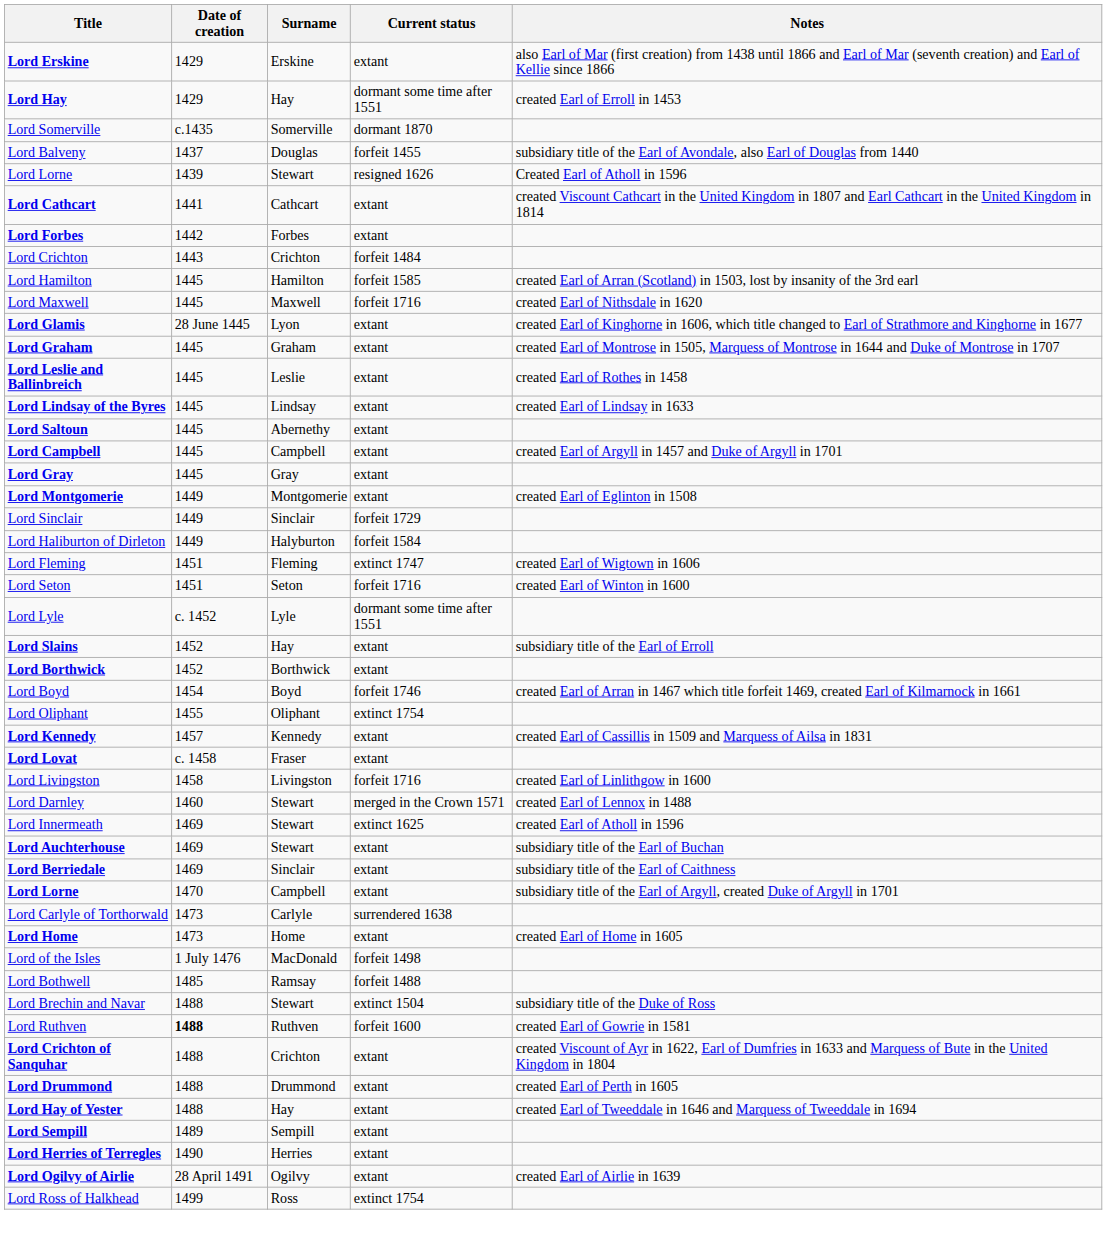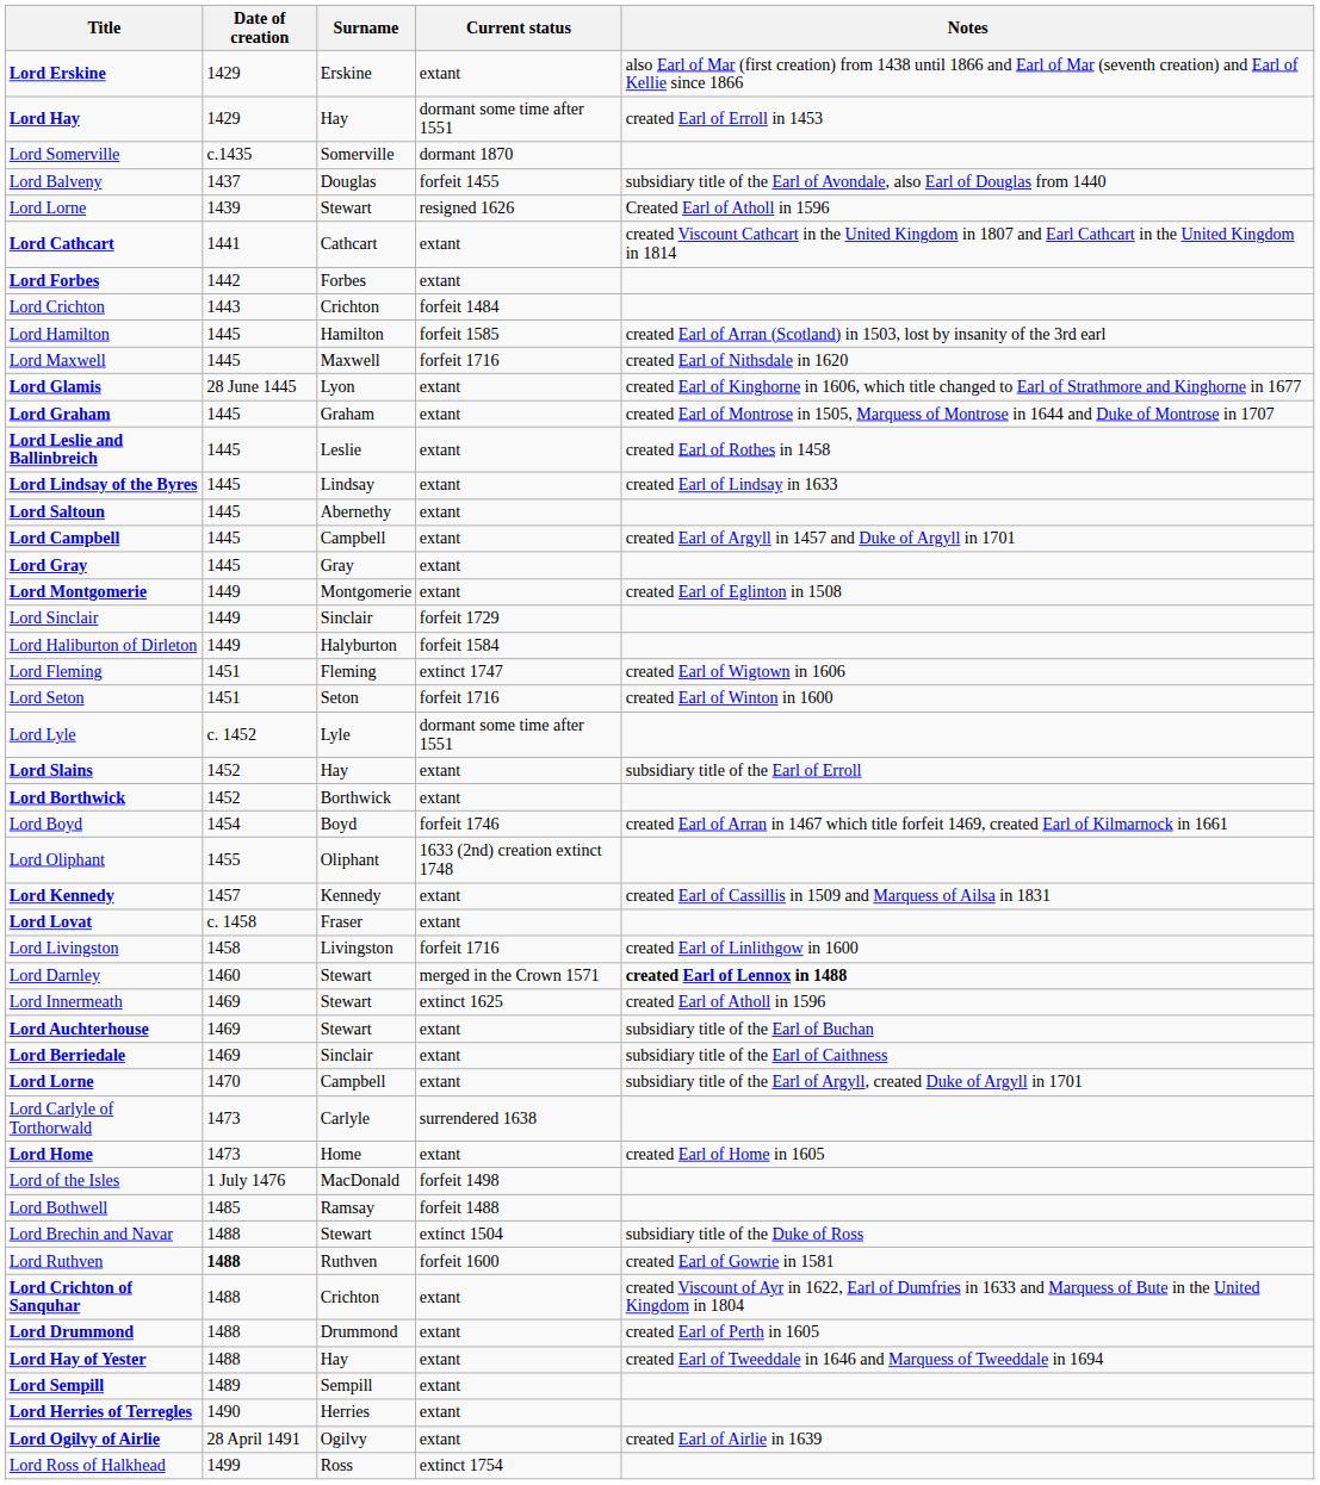 <table class="wikitable sortable">
 <tr>
 <th>Title</th>
 <th>Date of creation</th>
 <th>Surname</th>
 <th>Current status</th>
 <th>Notes</th>
 </tr>
 <tr>
 <td><strong><a href='#'>Lord Erskine</a></strong></td>
 <td>1429</td>
 <td>Erskine</td>
 <td>extant</td>
 <td>also <a href='#'>Earl of Mar</a> (first creation) from 1438 until 1866 and <a href='#'>Earl of Mar</a> (seventh creation) and <a href='#'>Earl of Kellie</a> since 1866</td>
 </tr>
 <tr>
 <td><strong><a href='#'>Lord Hay</a></strong></td>
 <td>1429</td>
 <td>Hay</td>
 <td>dormant some time after 1551</td>
 <td>created <a href='#'>Earl of Erroll</a> in 1453</td>
 </tr>
 <tr>
 <td><a href='#'>Lord Somerville</a></td>
 <td>c.1435</td>
 <td>Somerville</td>
 <td>dormant 1870</td>
 <td> </td>
 </tr>
 <tr>
 <td><a href='#'>Lord Balveny</a></td>
 <td>1437</td>
 <td>Douglas</td>
 <td>forfeit 1455</td>
 <td>subsidiary title of the <a href='#'>Earl of Avondale</a>, also <a href='#'>Earl of Douglas</a> from 1440</td>
 </tr>
 <tr>
 <td><a href='#'>Lord Lorne</a></td>
 <td>1439</td>
 <td>Stewart</td>
 <td>resigned 1626</td>
 <td>Created <a href='#'>Earl of Atholl</a> in 1596</td>
 </tr>
 <tr>
 <td><strong><a href='#'>Lord Cathcart</a></strong></td>
 <td>1441</td>
 <td>Cathcart</td>
 <td>extant</td>
 <td>created <a href='#'>Viscount Cathcart</a> in the <a href='#'>United Kingdom</a> in 1807 and <a href='#'>Earl Cathcart</a> in the <a href='#'>United Kingdom</a> in 1814</td>
 </tr>
 <tr>
 <td><strong><a href='#'>Lord Forbes</a></strong></td>
 <td>1442</td>
 <td>Forbes</td>
 <td>extant</td>
 <td> </td>
 </tr>
 <tr>
 <td><a href='#'>Lord Crichton</a></td>
 <td>1443</td>
 <td>Crichton</td>
 <td>forfeit 1484</td>
 <td> </td>
 </tr>
 <tr>
 <td><a href='#'>Lord Hamilton</a></td>
 <td>1445</td>
 <td>Hamilton</td>
 <td>forfeit 1585</td>
 <td>created <a href='#'>Earl of Arran (Scotland)</a> in 1503, lost by insanity of the 3rd earl</td>
 </tr>
 <tr>
 <td><a href='#'>Lord Maxwell</a></td>
 <td>1445</td>
 <td>Maxwell</td>
 <td>forfeit 1716</td>
 <td>created <a href='#'>Earl of Nithsdale</a> in 1620</td>
 </tr>
 <tr>
 <td><strong><a href='#'>Lord Glamis</a></strong></td>
 <td>28 June 1445</td>
 <td>Lyon</td>
 <td>extant</td>
 <td>created <a href='#'>Earl of Kinghorne</a> in 1606, which title changed to <a href='#'>Earl of Strathmore and Kinghorne</a> in 1677</td>
 </tr>
 <tr>
 <td><strong><a href='#'>Lord Graham</a></strong></td>
 <td>1445</td>
 <td>Graham</td>
 <td>extant</td>
 <td>created <a href='#'>Earl of Montrose</a> in 1505, <a href='#'>Marquess of Montrose</a> in 1644 and <a href='#'>Duke of Montrose</a> in 1707</td>
 </tr>
 <tr>
 <td><strong><a href='#'>Lord Leslie and Ballinbreich</a></strong></td>
 <td>1445</td>
 <td>Leslie</td>
 <td>extant</td>
 <td>created <a href='#'>Earl of Rothes</a> in 1458</td>
 </tr>
 <tr>
 <td><strong><a href='#'>Lord Lindsay of the Byres</a></strong></td>
 <td>1445</td>
 <td>Lindsay</td>
 <td>extant</td>
 <td>created <a href='#'>Earl of Lindsay</a> in 1633</td>
 </tr>
 <tr>
 <td><strong><a href='#'>Lord Saltoun</a></strong></td>
 <td>1445</td>
 <td>Abernethy</td>
 <td>extant</td>
 <td> </td>
 </tr>
 <tr>
 <td><strong><a href='#'>Lord Campbell</a></strong></td>
 <td>1445</td>
 <td>Campbell</td>
 <td>extant</td>
 <td>created <a href='#'>Earl of Argyll</a> in 1457 and <a href='#'>Duke of Argyll</a> in 1701</td>
 </tr>
 <tr>
 <td><strong><a href='#'>Lord Gray</a></strong></td>
 <td>1445</td>
 <td>Gray</td>
 <td>extant</td>
 <td> </td>
 </tr>
 <tr>
 <td><strong><a href='#'>Lord Montgomerie</a></strong></td>
 <td>1449</td>
 <td>Montgomerie</td>
 <td>extant</td>
 <td>created <a href='#'>Earl of Eglinton</a> in 1508</td>
 </tr>
 <tr>
 <td><a href='#'>Lord Sinclair</a></td>
 <td>1449</td>
 <td>Sinclair</td>
 <td>forfeit 1729</td>
 <td> </td>
 </tr>
 <tr>
 <td><a href='#'>Lord Haliburton of Dirleton</a></td>
 <td>1449</td>
 <td>Halyburton</td>
 <td>forfeit 1584</td>
 <td> </td>
 </tr>
 <tr>
 <td><a href='#'>Lord Fleming</a></td>
 <td>1451</td>
 <td>Fleming</td>
 <td>extinct 1747</td>
 <td>created <a href='#'>Earl of Wigtown</a> in 1606</td>
 </tr>
 <tr>
 <td><a href='#'>Lord Seton</a></td>
 <td>1451</td>
 <td>Seton</td>
 <td>forfeit 1716</td>
 <td>created <a href='#'>Earl of Winton</a> in 1600</td>
 </tr>
 <tr>
 <td><a href='#'>Lord Lyle</a></td>
 <td>c. 1452</td>
 <td>Lyle</td>
 <td>dormant some time after 1551</td>
 <td></td>
 </tr>
 <tr>
 <td><strong><a href='#'>Lord Slains</a></strong></td>
 <td>1452</td>
 <td>Hay</td>
 <td>extant</td>
 <td>subsidiary title of the <a href='#'>Earl of Erroll</a></td>
 </tr>
 <tr>
 <td><strong><a href='#'>Lord Borthwick</a></strong></td>
 <td>1452</td>
 <td>Borthwick</td>
 <td>extant</td>
 <td> </td>
 </tr>
 <tr>
 <td><a href='#'>Lord Boyd</a></td>
 <td>1454</td>
 <td>Boyd</td>
 <td>forfeit 1746</td>
 <td>created <a href='#'>Earl of Arran</a> in 1467 which title forfeit 1469, created <a href='#'>Earl of Kilmarnock</a> in 1661</td>
 </tr>
 <tr>
 <td><a href='#'>Lord Oliphant</a></td>
 <td>1455</td>
 <td>Oliphant</td>
-<td>extinct 1754</td>
+<td>1633 (2nd) creation extinct 1748</td>
 <td> </td>
 </tr>
 <tr>
 <td><strong><a href='#'>Lord Kennedy</a></strong></td>
 <td>1457</td>
 <td>Kennedy</td>
 <td>extant</td>
 <td>created <a href='#'>Earl of Cassillis</a> in 1509 and <a href='#'>Marquess of Ailsa</a> in 1831</td>
 </tr>
 <tr>
 <td><strong><a href='#'>Lord Lovat</a></strong></td>
 <td>c. 1458</td>
 <td>Fraser</td>
 <td>extant</td>
 <td> </td>
 </tr>
 <tr>
 <td><a href='#'>Lord Livingston</a></td>
 <td>1458</td>
 <td>Livingston</td>
 <td>forfeit 1716</td>
 <td>created <a href='#'>Earl of Linlithgow</a> in 1600</td>
 </tr>
 <tr>
 <td><a href='#'>Lord Darnley</a></td>
 <td>1460</td>
 <td>Stewart</td>
 <td>merged in the Crown 1571</td>
-<td>created <a href='#'>Earl of Lennox</a> in 1488</td>
+<td><strong>created <a href='#'>Earl of Lennox</a> in 1488</strong></td>
 </tr>
 <tr>
 <td><a href='#'>Lord Innermeath</a></td>
 <td>1469</td>
 <td>Stewart</td>
 <td>extinct 1625</td>
 <td>created <a href='#'>Earl of Atholl</a> in 1596</td>
 </tr>
 <tr>
 <td><strong><a href='#'>Lord Auchterhouse</a></strong></td>
 <td>1469</td>
 <td>Stewart</td>
 <td>extant</td>
 <td>subsidiary title of the <a href='#'>Earl of Buchan</a></td>
 </tr>
 <tr>
 <td><strong><a href='#'>Lord Berriedale</a></strong></td>
 <td>1469</td>
 <td>Sinclair</td>
 <td>extant</td>
 <td>subsidiary title of the <a href='#'>Earl of Caithness</a></td>
 </tr>
 <tr>
 <td><strong><a href='#'>Lord Lorne</a></strong></td>
 <td>1470</td>
 <td>Campbell</td>
 <td>extant</td>
 <td>subsidiary title of the <a href='#'>Earl of Argyll</a>, created <a href='#'>Duke of Argyll</a> in 1701</td>
 </tr>
 <tr>
 <td><a href='#'>Lord Carlyle of Torthorwald</a></td>
 <td>1473</td>
 <td>Carlyle</td>
 <td>surrendered 1638</td>
 <td> </td>
 </tr>
 <tr>
 <td><strong><a href='#'>Lord Home</a></strong></td>
 <td>1473</td>
 <td>Home</td>
 <td>extant</td>
 <td>created <a href='#'>Earl of Home</a> in 1605</td>
 </tr>
 <tr>
 <td><a href='#'>Lord of the Isles</a></td>
 <td>1 July 1476</td>
 <td>MacDonald</td>
 <td>forfeit 1498</td>
 <td></td>
 </tr>
 <tr>
 <td><a href='#'>Lord Bothwell</a></td>
 <td>1485</td>
 <td>Ramsay</td>
 <td>forfeit 1488</td>
 <td> </td>
 </tr>
 <tr>
 <td><a href='#'>Lord Brechin and Navar</a></td>
 <td>1488</td>
 <td>Stewart</td>
 <td>extinct 1504</td>
 <td>subsidiary title of the <a href='#'>Duke of Ross</a></td>
 </tr>
 <tr>
 <td><a href='#'>Lord Ruthven</a></td>
 <td><strong>1488</strong></td>
 <td>Ruthven</td>
 <td>forfeit 1600</td>
 <td>created <a href='#'>Earl of Gowrie</a> in 1581</td>
 </tr>
 <tr>
 <td><strong><a href='#'>Lord Crichton of Sanquhar</a></strong></td>
 <td>1488</td>
 <td>Crichton</td>
 <td>extant</td>
 <td>created <a href='#'>Viscount of Ayr</a> in 1622, <a href='#'>Earl of Dumfries</a> in 1633 and <a href='#'>Marquess of Bute</a> in the <a href='#'>United Kingdom</a> in 1804</td>
 </tr>
 <tr>
 <td><strong><a href='#'>Lord Drummond</a></strong></td>
 <td>1488</td>
 <td>Drummond</td>
 <td>extant</td>
 <td>created <a href='#'>Earl of Perth</a> in 1605</td>
 </tr>
 <tr>
 <td><strong><a href='#'>Lord Hay of Yester</a></strong></td>
 <td>1488</td>
 <td>Hay</td>
 <td>extant</td>
 <td>created <a href='#'>Earl of Tweeddale</a> in 1646 and <a href='#'>Marquess of Tweeddale</a> in 1694</td>
 </tr>
 <tr>
 <td><strong><a href='#'>Lord Sempill</a></strong></td>
 <td>1489</td>
 <td>Sempill</td>
 <td>extant</td>
 <td> </td>
 </tr>
 <tr>
 <td><strong><a href='#'>Lord Herries of Terregles</a></strong></td>
 <td>1490</td>
 <td>Herries</td>
 <td>extant</td>
 <td> </td>
 </tr>
 <tr>
 <td><strong><a href='#'>Lord Ogilvy of Airlie</a></strong></td>
 <td>28 April 1491</td>
 <td>Ogilvy</td>
 <td>extant</td>
 <td>created <a href='#'>Earl of Airlie</a> in 1639</td>
 </tr>
 <tr>
 <td><a href='#'>Lord Ross of Halkhead</a></td>
 <td>1499</td>
 <td>Ross</td>
 <td>extinct 1754</td>
 <td> </td>
 </tr>
 </table>
